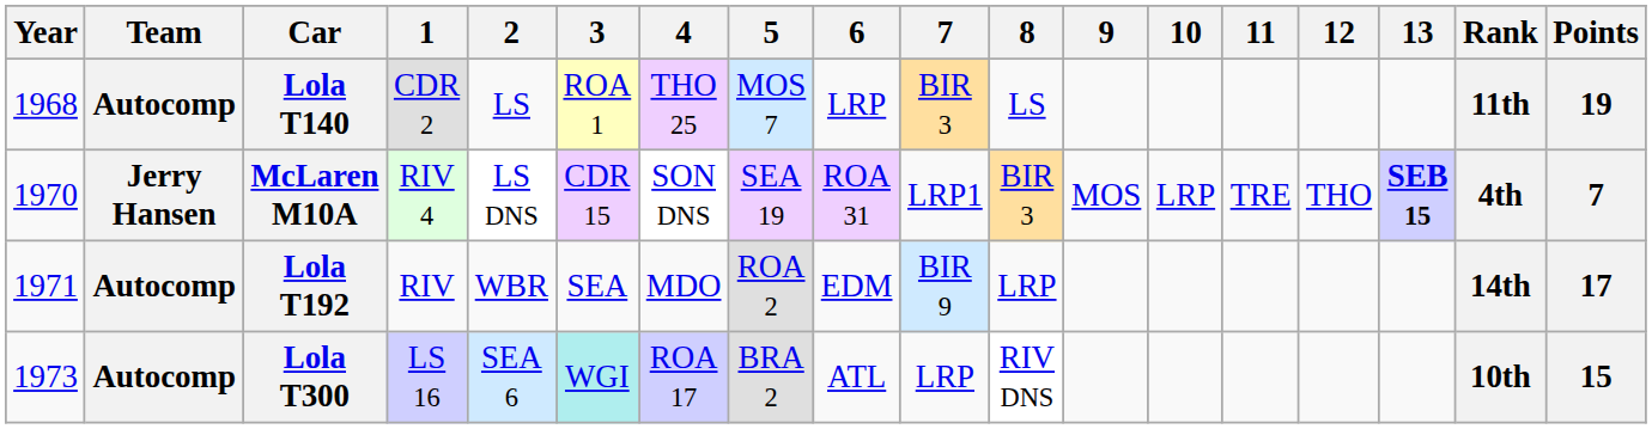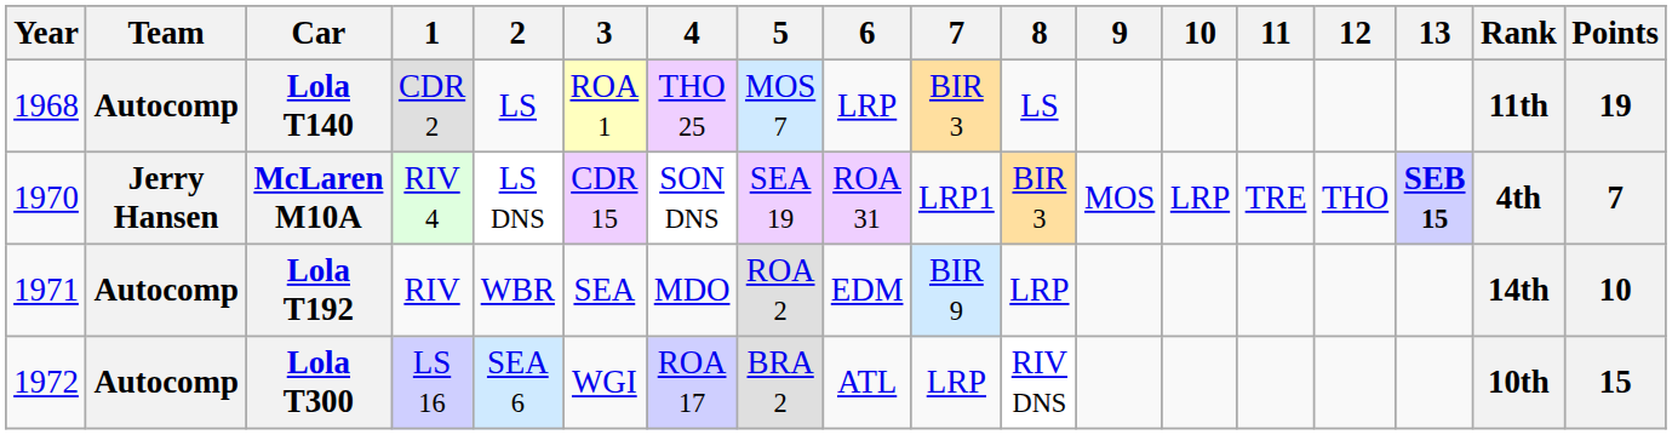 <table class="wikitable" style="text-align:center; font-size:95%">
 <tr>
 <th>Year</th>
 <th>Team</th>
 <th>Car</th>
 <th>1</th>
 <th>2</th>
 <th>3</th>
 <th>4</th>
 <th>5</th>
 <th>6</th>
 <th>7</th>
 <th>8</th>
 <th>9</th>
 <th>10</th>
 <th>11</th>
 <th>12</th>
 <th>13</th>
 <th>Rank</th>
 <th>Points</th>
 </tr>
 <tr>
 <td><a href='#'>1968</a></td>
 <th>Autocomp</th>
 <th><a href='#'>Lola</a> T140</th>
 <td style="background-color:#DFDFDF"><a href='#'>CDR</a><br><small>2</small></td>
 <td><a href='#'>LS</a></td>
 <td style="background-color:#FFFFBF"><a href='#'>ROA</a><br><small>1</small></td>
 <td style="background-color:#EFCFFF"><a href='#'>THO</a><br><small>25</small></td>
 <td style="background-color:#CFEAFF"><a href='#'>MOS</a><br><small>7</small></td>
 <td><a href='#'>LRP</a></td>
 <td style="background-color:#FFDF9F"><a href='#'>BIR</a><br><small>3</small></td>
 <td><a href='#'>LS</a></td>
 <td></td>
 <td></td>
 <td></td>
 <td></td>
 <td></td>
 <th>11th</th>
 <th>19</th>
 </tr>
 <tr>
 <td><a href='#'>1970</a></td>
 <th>Jerry Hansen</th>
 <th><a href='#'>McLaren</a> M10A</th>
 <td style="background-color:#DFFFDF"><a href='#'>RIV</a><br><small>4</small></td>
 <td style="background-color:#FFFFFF"><a href='#'>LS</a><br><small>DNS</small></td>
 <td style="background-color:#EFCFFF"><a href='#'>CDR</a><br><small>15</small></td>
 <td style="background-color:#FFFFFF"><a href='#'>SON</a><br><small>DNS</small></td>
 <td style="background-color:#EFCFFF"><a href='#'>SEA</a><br><small>19</small></td>
 <td style="background-color:#EFCFFF"><a href='#'>ROA</a><br><small>31</small></td>
 <td><a href='#'>LRP1</a></td>
 <td style="background-color:#FFDF9F"><a href='#'>BIR</a><br><small>3</small></td>
 <td><a href='#'>MOS</a></td>
 <td><a href='#'>LRP</a></td>
 <td><a href='#'>TRE</a></td>
 <td><a href='#'>THO</a></td>
 <td style="background-color:#CFCFFF"><strong><a href='#'>SEB</a><br><small>15</small></strong></td>
 <th>4th</th>
 <th>7</th>
 </tr>
 <tr>
 <td><a href='#'>1971</a></td>
 <th>Autocomp</th>
 <th><a href='#'>Lola</a> T192</th>
 <td><a href='#'>RIV</a></td>
 <td><a href='#'>WBR</a></td>
 <td><a href='#'>SEA</a></td>
 <td><a href='#'>MDO</a></td>
 <td style="background-color:#DFDFDF"><a href='#'>ROA</a><br><small>2</small></td>
 <td><a href='#'>EDM</a></td>
 <td style="background-color:#CFEAFF"><a href='#'>BIR</a><br><small>9</small></td>
 <td><a href='#'>LRP</a></td>
 <td></td>
 <td></td>
 <td></td>
 <td></td>
 <td></td>
 <th>14th</th>
-<th>17</th>
+<th>10</th>
 </tr>
 <tr>
-<td><a href='#'>1973</a></td>
+<td><a href='#'>1972</a></td>
 <th>Autocomp</th>
 <th><a href='#'>Lola</a> T300</th>
 <td style="background-color:#CFCFFF"><a href='#'>LS</a><br><small>16</small></td>
 <td style="background-color:#CFEAFF"><a href='#'>SEA</a><br><small>6</small></td>
-<td style="background: paleturquoise;"><a href='#'>WGI</a></td>
+<td><a href='#'>WGI</a></td>
 <td style="background-color:#CFCFFF"><a href='#'>ROA</a><br><small>17</small></td>
 <td style="background-color:#DFDFDF"><a href='#'>BRA</a><br><small>2</small></td>
 <td><a href='#'>ATL</a></td>
 <td><a href='#'>LRP</a></td>
 <td style="background-color:#FFFFFF"><a href='#'>RIV</a><br><small>DNS</small></td>
 <td></td>
 <td></td>
 <td></td>
 <td></td>
 <td></td>
 <th>10th</th>
 <th>15</th>
 </tr>
 </table>
